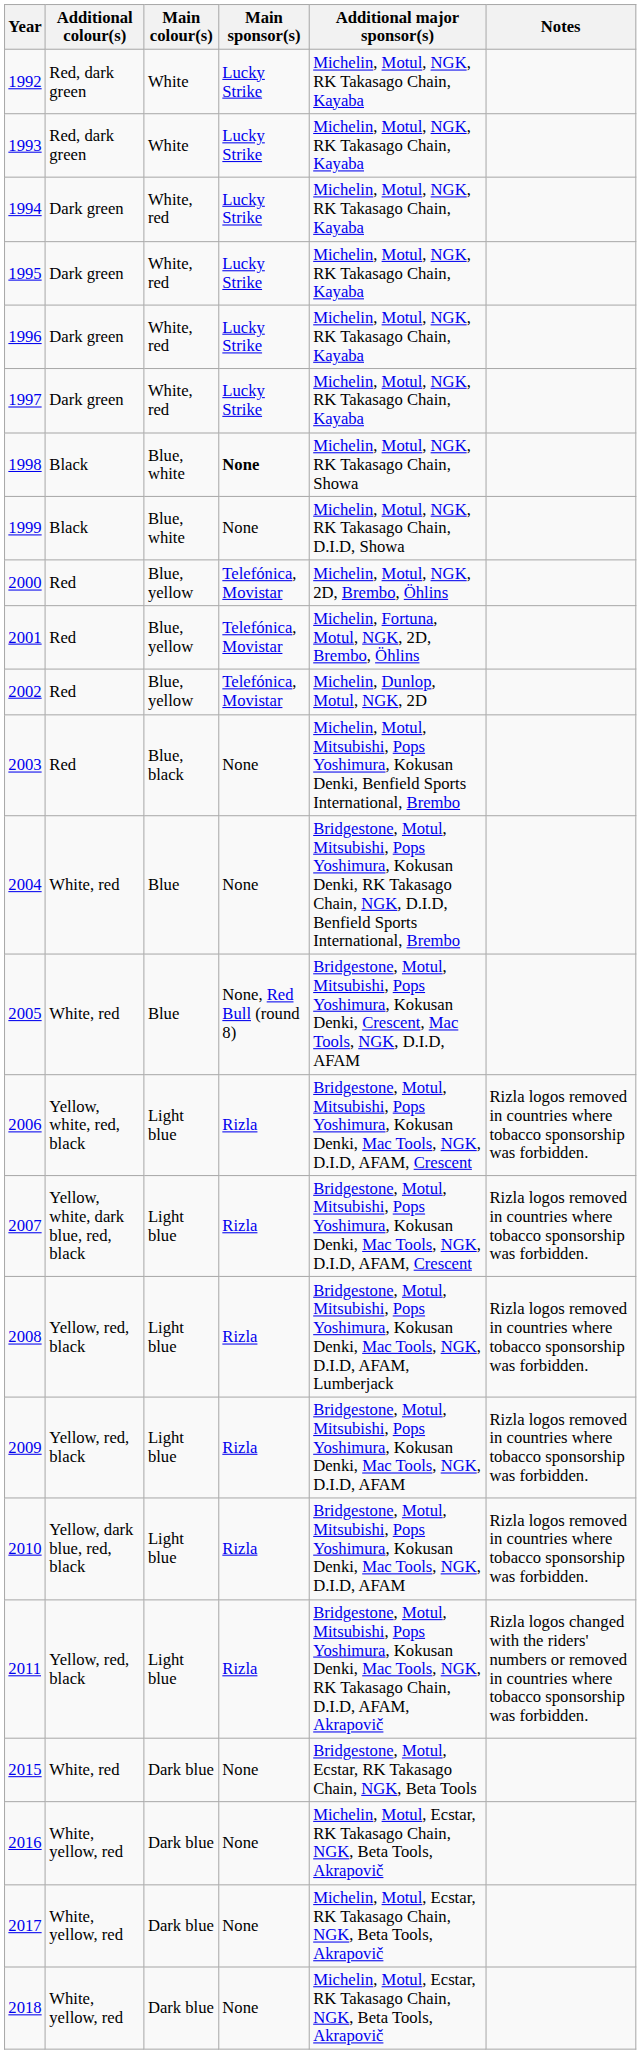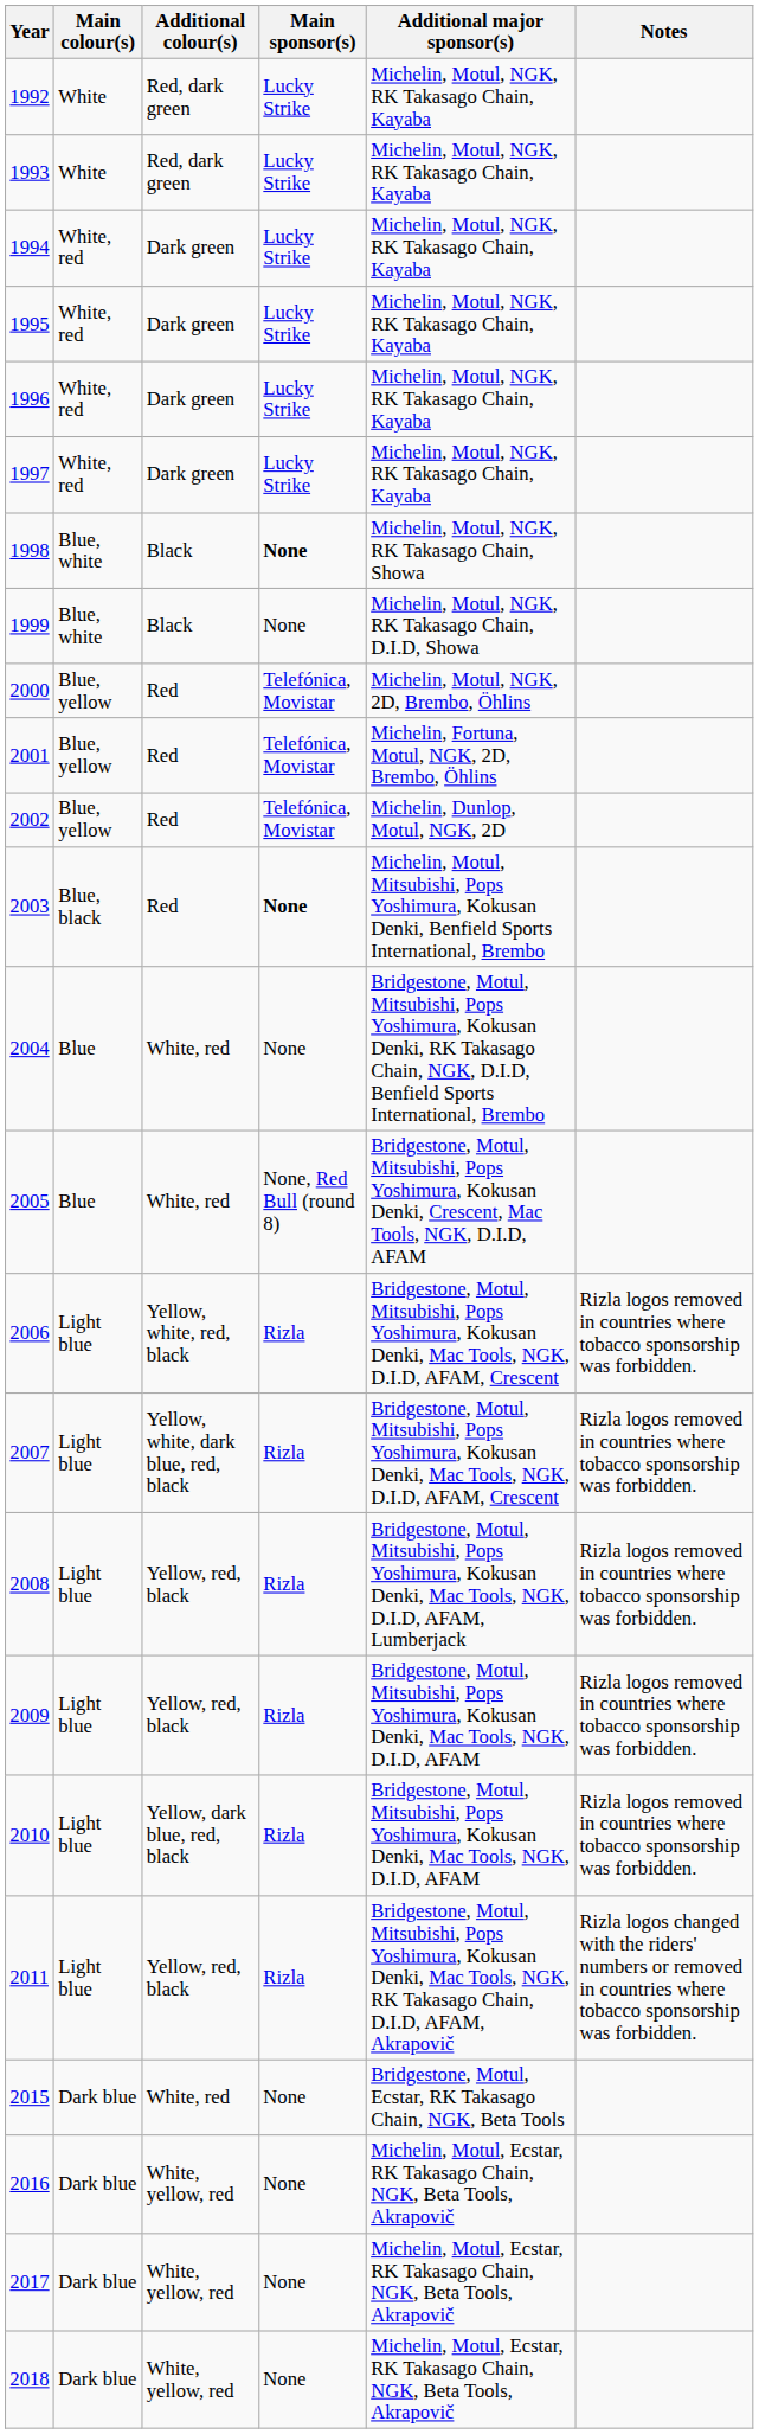 <table class="wikitable">
 <tr>
 <th>Year</th>
+<th>Main colour(s)</th>
 <th>Additional colour(s)</th>
-<th>Main colour(s)</th>
 <th>Main sponsor(s)</th>
 <th>Additional major sponsor(s)</th>
 <th>Notes</th>
 </tr>
 <tr>
 <td><a href='#'>1992</a></td>
+<td>White</td>
 <td>Red, dark green</td>
-<td>White</td>
 <td><a href='#'>Lucky Strike</a></td>
 <td><a href='#'>Michelin</a>, <a href='#'>Motul</a>, <a href='#'>NGK</a>, RK Takasago Chain, <a href='#'>Kayaba</a></td>
 <td></td>
 </tr>
 <tr>
 <td><a href='#'>1993</a></td>
+<td>White</td>
 <td>Red, dark green</td>
-<td>White</td>
 <td><a href='#'>Lucky Strike</a></td>
 <td><a href='#'>Michelin</a>, <a href='#'>Motul</a>, <a href='#'>NGK</a>, RK Takasago Chain, <a href='#'>Kayaba</a></td>
 <td></td>
 </tr>
 <tr>
 <td><a href='#'>1994</a></td>
+<td>White, red</td>
 <td>Dark green</td>
-<td>White, red</td>
 <td><a href='#'>Lucky Strike</a></td>
 <td><a href='#'>Michelin</a>, <a href='#'>Motul</a>, <a href='#'>NGK</a>, RK Takasago Chain, <a href='#'>Kayaba</a></td>
 <td></td>
 </tr>
 <tr>
 <td><a href='#'>1995</a></td>
+<td>White, red</td>
 <td>Dark green</td>
-<td>White, red</td>
 <td><a href='#'>Lucky Strike</a></td>
 <td><a href='#'>Michelin</a>, <a href='#'>Motul</a>, <a href='#'>NGK</a>, RK Takasago Chain, <a href='#'>Kayaba</a></td>
 <td></td>
 </tr>
 <tr>
 <td><a href='#'>1996</a></td>
+<td>White, red</td>
 <td>Dark green</td>
-<td>White, red</td>
 <td><a href='#'>Lucky Strike</a></td>
 <td><a href='#'>Michelin</a>, <a href='#'>Motul</a>, <a href='#'>NGK</a>, RK Takasago Chain, <a href='#'>Kayaba</a></td>
 <td></td>
 </tr>
 <tr>
 <td><a href='#'>1997</a></td>
+<td>White, red</td>
 <td>Dark green</td>
-<td>White, red</td>
 <td><a href='#'>Lucky Strike</a></td>
 <td><a href='#'>Michelin</a>, <a href='#'>Motul</a>, <a href='#'>NGK</a>, RK Takasago Chain, <a href='#'>Kayaba</a></td>
 <td></td>
 </tr>
 <tr>
 <td><a href='#'>1998</a></td>
+<td>Blue, white</td>
 <td>Black</td>
-<td>Blue, white</td>
 <td><strong>None</strong></td>
 <td><a href='#'>Michelin</a>, <a href='#'>Motul</a>, <a href='#'>NGK</a>, RK Takasago Chain, Showa</td>
 <td></td>
 </tr>
 <tr>
 <td><a href='#'>1999</a></td>
+<td>Blue, white</td>
 <td>Black</td>
-<td>Blue, white</td>
 <td>None</td>
 <td><a href='#'>Michelin</a>, <a href='#'>Motul</a>, <a href='#'>NGK</a>, RK Takasago Chain, D.I.D, Showa</td>
 <td></td>
 </tr>
 <tr>
 <td><a href='#'>2000</a></td>
+<td>Blue, yellow</td>
 <td>Red</td>
-<td>Blue, yellow</td>
 <td><a href='#'>Telefónica</a>, <a href='#'>Movistar</a></td>
 <td><a href='#'>Michelin</a>, <a href='#'>Motul</a>, <a href='#'>NGK</a>, 2D, <a href='#'>Brembo</a>, <a href='#'>Öhlins</a></td>
 <td></td>
 </tr>
 <tr>
 <td><a href='#'>2001</a></td>
+<td>Blue, yellow</td>
 <td>Red</td>
-<td>Blue, yellow</td>
 <td><a href='#'>Telefónica</a>, <a href='#'>Movistar</a></td>
 <td><a href='#'>Michelin</a>, <a href='#'>Fortuna</a>, <a href='#'>Motul</a>, <a href='#'>NGK</a>, 2D, <a href='#'>Brembo</a>, <a href='#'>Öhlins</a></td>
 <td></td>
 </tr>
 <tr>
 <td><a href='#'>2002</a></td>
+<td>Blue, yellow</td>
 <td>Red</td>
-<td>Blue, yellow</td>
 <td><a href='#'>Telefónica</a>, <a href='#'>Movistar</a></td>
 <td><a href='#'>Michelin</a>, <a href='#'>Dunlop</a>, <a href='#'>Motul</a>, <a href='#'>NGK</a>, 2D</td>
 <td></td>
 </tr>
 <tr>
 <td><a href='#'>2003</a></td>
+<td>Blue, black</td>
 <td>Red</td>
-<td>Blue, black</td>
-<td>None</td>
+<td><strong>None</strong></td>
 <td><a href='#'>Michelin</a>, <a href='#'>Motul</a>, <a href='#'>Mitsubishi</a>, <a href='#'>Pops Yoshimura</a>, Kokusan Denki, Benfield Sports International, <a href='#'>Brembo</a></td>
 <td></td>
 </tr>
 <tr>
 <td><a href='#'>2004</a></td>
+<td>Blue</td>
 <td>White, red</td>
-<td>Blue</td>
 <td>None</td>
 <td><a href='#'>Bridgestone</a>, <a href='#'>Motul</a>, <a href='#'>Mitsubishi</a>, <a href='#'>Pops Yoshimura</a>, Kokusan Denki, RK Takasago Chain, <a href='#'>NGK</a>, D.I.D, Benfield Sports International, <a href='#'>Brembo</a></td>
 <td></td>
 </tr>
 <tr>
 <td><a href='#'>2005</a></td>
+<td>Blue</td>
 <td>White, red</td>
-<td>Blue</td>
 <td>None, <a href='#'>Red Bull</a> (round 8)</td>
 <td><a href='#'>Bridgestone</a>, <a href='#'>Motul</a>, <a href='#'>Mitsubishi</a>, <a href='#'>Pops Yoshimura</a>, Kokusan Denki, <a href='#'>Crescent</a>, <a href='#'>Mac Tools</a>, <a href='#'>NGK</a>, D.I.D, AFAM</td>
 <td></td>
 </tr>
 <tr>
 <td><a href='#'>2006</a></td>
+<td>Light blue</td>
 <td>Yellow, white, red, black</td>
-<td>Light blue</td>
 <td><a href='#'>Rizla</a></td>
 <td><a href='#'>Bridgestone</a>, <a href='#'>Motul</a>, <a href='#'>Mitsubishi</a>, <a href='#'>Pops Yoshimura</a>, Kokusan Denki, <a href='#'>Mac Tools</a>, <a href='#'>NGK</a>, D.I.D, AFAM, <a href='#'>Crescent</a></td>
 <td>Rizla logos removed in countries where tobacco sponsorship was forbidden.</td>
 </tr>
 <tr>
 <td><a href='#'>2007</a></td>
+<td>Light blue</td>
 <td>Yellow, white, dark blue, red, black</td>
-<td>Light blue</td>
 <td><a href='#'>Rizla</a></td>
 <td><a href='#'>Bridgestone</a>, <a href='#'>Motul</a>, <a href='#'>Mitsubishi</a>, <a href='#'>Pops Yoshimura</a>, Kokusan Denki, <a href='#'>Mac Tools</a>, <a href='#'>NGK</a>, D.I.D, AFAM, <a href='#'>Crescent</a></td>
 <td>Rizla logos removed in countries where tobacco sponsorship was forbidden.</td>
 </tr>
 <tr>
 <td><a href='#'>2008</a></td>
+<td>Light blue</td>
 <td>Yellow, red, black</td>
-<td>Light blue</td>
 <td><a href='#'>Rizla</a></td>
 <td><a href='#'>Bridgestone</a>, <a href='#'>Motul</a>, <a href='#'>Mitsubishi</a>, <a href='#'>Pops Yoshimura</a>, Kokusan Denki, <a href='#'>Mac Tools</a>, <a href='#'>NGK</a>, D.I.D, AFAM, Lumberjack</td>
 <td>Rizla logos removed in countries where tobacco sponsorship was forbidden.</td>
 </tr>
 <tr>
 <td><a href='#'>2009</a></td>
+<td>Light blue</td>
 <td>Yellow, red, black</td>
-<td>Light blue</td>
 <td><a href='#'>Rizla</a></td>
 <td><a href='#'>Bridgestone</a>, <a href='#'>Motul</a>, <a href='#'>Mitsubishi</a>, <a href='#'>Pops Yoshimura</a>, Kokusan Denki, <a href='#'>Mac Tools</a>, <a href='#'>NGK</a>, D.I.D, AFAM</td>
 <td>Rizla logos removed in countries where tobacco sponsorship was forbidden.</td>
 </tr>
 <tr>
 <td><a href='#'>2010</a></td>
+<td>Light blue</td>
 <td>Yellow, dark blue, red, black</td>
-<td>Light blue</td>
 <td><a href='#'>Rizla</a></td>
 <td><a href='#'>Bridgestone</a>, <a href='#'>Motul</a>, <a href='#'>Mitsubishi</a>, <a href='#'>Pops Yoshimura</a>, Kokusan Denki, <a href='#'>Mac Tools</a>, <a href='#'>NGK</a>, D.I.D, AFAM</td>
 <td>Rizla logos removed in countries where tobacco sponsorship was forbidden.</td>
 </tr>
 <tr>
 <td><a href='#'>2011</a></td>
+<td>Light blue</td>
 <td>Yellow, red, black</td>
-<td>Light blue</td>
 <td><a href='#'>Rizla</a></td>
 <td><a href='#'>Bridgestone</a>, <a href='#'>Motul</a>, <a href='#'>Mitsubishi</a>, <a href='#'>Pops Yoshimura</a>, Kokusan Denki, <a href='#'>Mac Tools</a>, <a href='#'>NGK</a>, RK Takasago Chain, D.I.D, AFAM, <a href='#'>Akrapovič</a></td>
 <td>Rizla logos changed with the riders' numbers or removed in countries where tobacco sponsorship was forbidden.</td>
 </tr>
 <tr>
 <td><a href='#'>2015</a></td>
+<td>Dark blue</td>
 <td>White, red</td>
-<td>Dark blue</td>
 <td>None</td>
 <td><a href='#'>Bridgestone</a>, <a href='#'>Motul</a>, Ecstar, RK Takasago Chain, <a href='#'>NGK</a>, Beta Tools</td>
 <td></td>
 </tr>
 <tr>
 <td><a href='#'>2016</a></td>
+<td>Dark blue</td>
 <td>White, yellow, red</td>
-<td>Dark blue</td>
 <td>None</td>
 <td><a href='#'>Michelin</a>, <a href='#'>Motul</a>, Ecstar, RK Takasago Chain, <a href='#'>NGK</a>, Beta Tools, <a href='#'>Akrapovič</a></td>
 <td></td>
 </tr>
 <tr>
 <td><a href='#'>2017</a></td>
+<td>Dark blue</td>
 <td>White, yellow, red</td>
-<td>Dark blue</td>
 <td>None</td>
 <td><a href='#'>Michelin</a>, <a href='#'>Motul</a>, Ecstar, RK Takasago Chain, <a href='#'>NGK</a>, Beta Tools, <a href='#'>Akrapovič</a></td>
 <td></td>
 </tr>
 <tr>
 <td><a href='#'>2018</a></td>
+<td>Dark blue</td>
 <td>White, yellow, red</td>
-<td>Dark blue</td>
 <td>None</td>
 <td><a href='#'>Michelin</a>, <a href='#'>Motul</a>, Ecstar, RK Takasago Chain, <a href='#'>NGK</a>, Beta Tools, <a href='#'>Akrapovič</a></td>
 <td></td>
 </tr>
 </table>
